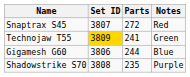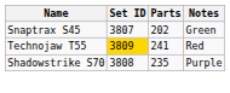 <table class="wikitable sortable" border="1">
 <tr>
 <th>Name</th>
 <th>Set ID</th>
 <th>Parts</th>
 <th>Notes</th>
 </tr>
 <tr>
 <td>Snaptrax S45</td>
 <td>3807</td>
-<td>272</td>
-<td>Red</td>
+<td>202</td>
+<td>Green</td>
 </tr>
 <tr>
 <td>Technojaw T55</td>
 <td style="background: gold;">3809</td>
 <td>241</td>
-<td>Green</td>
-</tr>
-<tr>
-<td>Gigamesh G60</td>
-<td>3806</td>
-<td>244</td>
-<td>Blue</td>
+<td>Red</td>
 </tr>
 <tr>
 <td>Shadowstrike S70</td>
 <td>3808</td>
 <td>235</td>
 <td>Purple</td>
 </tr>
 </table>
